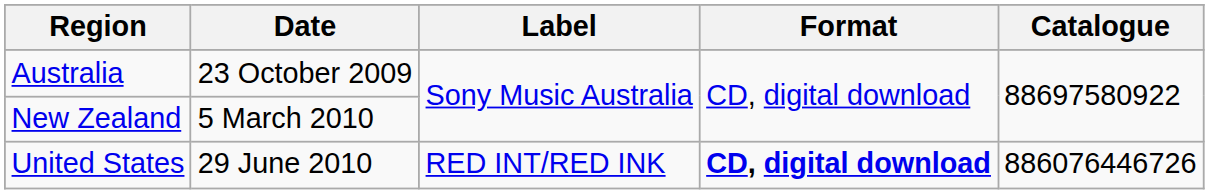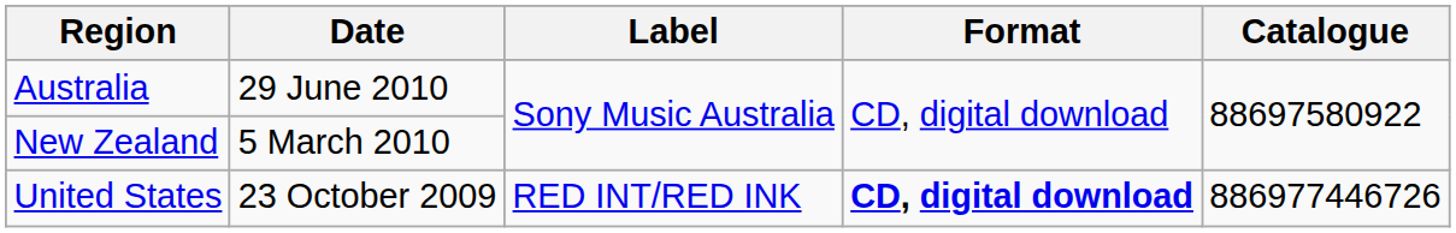 <table class="wikitable">
 <tr>
 <th>Region</th>
 <th>Date</th>
 <th>Label</th>
 <th>Format</th>
 <th>Catalogue</th>
 </tr>
 <tr>
 <td><a href='#'>Australia</a></td>
-<td>23 October 2009</td>
+<td>29 June 2010</td>
 <td rowspan="2"><a href='#'>Sony Music Australia</a></td>
 <td rowspan="2"><a href='#'>CD</a>, <a href='#'>digital download</a></td>
 <td rowspan="2">88697580922</td>
 </tr>
 <tr>
 <td><a href='#'>New Zealand</a></td>
 <td>5 March 2010</td>
 </tr>
 <tr>
 <td><a href='#'>United States</a></td>
-<td>29 June 2010</td>
+<td>23 October 2009</td>
 <td><a href='#'>RED INT/RED INK</a></td>
 <td><strong><a href='#'>CD</a>, <a href='#'>digital download</a></strong></td>
-<td>886076446726</td>
+<td>886977446726</td>
 </tr>
 </table>
